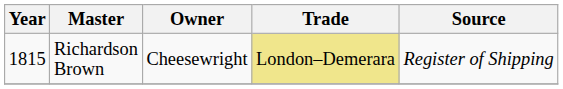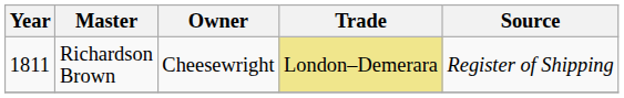 <table class="wikitable">
 <tr>
 <th>Year</th>
 <th>Master</th>
 <th>Owner</th>
 <th>Trade</th>
 <th>Source</th>
 </tr>
 <tr>
-<td>1815</td>
+<td>1811</td>
 <td>Richardson<br>Brown</td>
 <td>Cheesewright</td>
 <td style="background: khaki;">London–Demerara</td>
 <td><em>Register of Shipping</em></td>
 </tr>
 <tr>
 </tr>
 </table>
